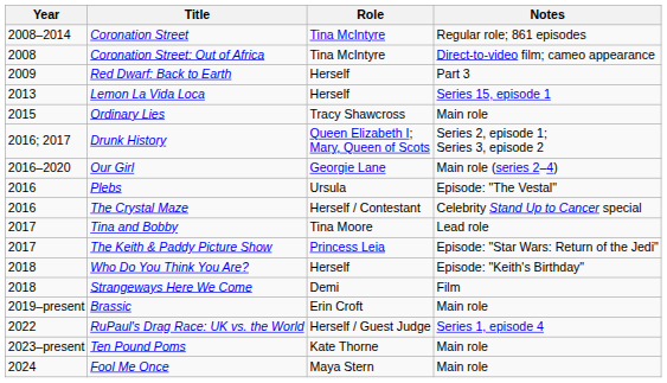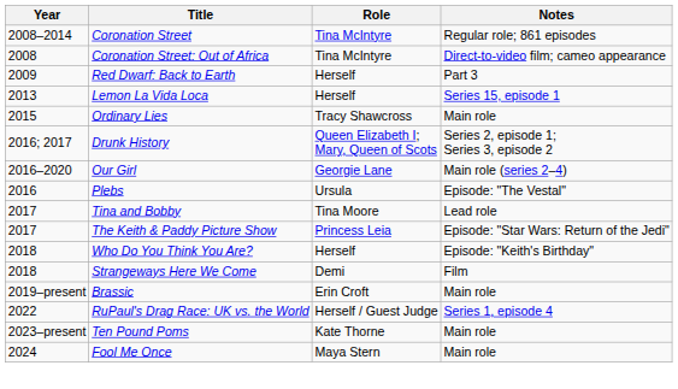 <table class="wikitable sortable">
 <tr>
 <th>Year</th>
 <th>Title</th>
 <th>Role</th>
 <th class="unsortable">Notes</th>
 </tr>
 <tr>
 <td>2008–2014</td>
 <td><em><a href='#'>Coronation Street</a></em></td>
 <td><a href='#'>Tina McIntyre</a></td>
 <td>Regular role; 861 episodes</td>
 </tr>
 <tr>
 <td>2008</td>
 <td><em><a href='#'>Coronation Street: Out of Africa</a></em></td>
 <td>Tina McIntyre</td>
 <td><a href='#'>Direct-to-video</a> film; cameo appearance</td>
 </tr>
 <tr>
 <td>2009</td>
 <td><em><a href='#'>Red Dwarf: Back to Earth</a></em></td>
 <td>Herself</td>
 <td>Part 3</td>
 </tr>
 <tr>
 <td>2013</td>
 <td><em><a href='#'>Lemon La Vida Loca</a></em></td>
 <td>Herself</td>
 <td><a href='#'>Series 15, episode 1</a></td>
 </tr>
 <tr>
 <td>2015</td>
 <td><em><a href='#'>Ordinary Lies</a></em></td>
 <td>Tracy Shawcross</td>
 <td>Main role</td>
 </tr>
 <tr>
 <td>2016; 2017</td>
 <td><em><a href='#'>Drunk History</a></em></td>
 <td><a href='#'>Queen Elizabeth I</a>;<br><a href='#'>Mary, Queen of Scots</a></td>
 <td>Series 2, episode 1;<br>Series 3, episode 2</td>
 </tr>
 <tr>
 <td>2016–2020</td>
 <td><em><a href='#'>Our Girl</a></em></td>
 <td><a href='#'>Georgie Lane</a></td>
 <td>Main role (<a href='#'>series 2</a>–<a href='#'>4</a>)</td>
 </tr>
 <tr>
 <td>2016</td>
 <td><em><a href='#'>Plebs</a></em></td>
 <td>Ursula</td>
 <td>Episode: "The Vestal"</td>
 </tr>
 <tr>
-<td>2016</td>
-<td><em><a href='#'>The Crystal Maze</a></em></td>
-<td>Herself / Contestant</td>
-<td>Celebrity <em><a href='#'>Stand Up to Cancer</a></em> special</td>
-</tr>
-<tr>
 <td>2017</td>
 <td><em><a href='#'>Tina and Bobby</a></em></td>
 <td>Tina Moore</td>
 <td>Lead role</td>
 </tr>
 <tr>
 <td>2017</td>
 <td><em><a href='#'>The Keith & Paddy Picture Show</a></em></td>
 <td><a href='#'>Princess Leia</a></td>
 <td>Episode: "Star Wars: Return of the Jedi"</td>
 </tr>
 <tr>
 <td>2018</td>
 <td><em><a href='#'>Who Do You Think You Are?</a></em></td>
 <td>Herself</td>
 <td>Episode: "Keith's Birthday"</td>
 </tr>
 <tr>
 <td>2018</td>
 <td><em><a href='#'>Strangeways Here We Come</a></em></td>
 <td>Demi</td>
 <td>Film</td>
 </tr>
 <tr>
 <td>2019–present</td>
 <td><em><a href='#'>Brassic</a></em></td>
 <td>Erin Croft</td>
 <td>Main role</td>
 </tr>
 <tr>
 <td>2022</td>
 <td><em><a href='#'>RuPaul's Drag Race: UK vs. the World</a></em></td>
 <td>Herself / Guest Judge</td>
 <td><a href='#'>Series 1, episode 4</a></td>
 </tr>
 <tr>
 <td>2023–present</td>
 <td><em><a href='#'>Ten Pound Poms</a></em></td>
 <td>Kate Thorne</td>
 <td>Main role</td>
 </tr>
 <tr>
 <td>2024</td>
 <td><em><a href='#'>Fool Me Once</a></em></td>
 <td>Maya Stern</td>
 <td>Main role</td>
 </tr>
 </table>
